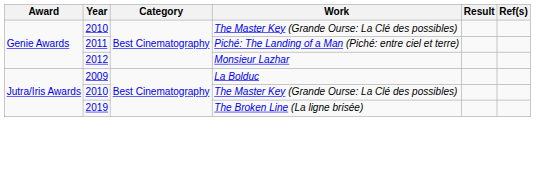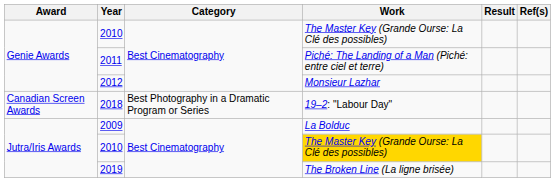 <table class="wikitable plainrowheaders sortable">
 <tr>
 <th>Award</th>
 <th>Year</th>
 <th>Category</th>
 <th>Work</th>
 <th>Result</th>
 <th>Ref(s)</th>
 </tr>
 <tr>
 <td rowspan=3><a href='#'>Genie Awards</a></td>
 <td><a href='#'>2010</a></td>
 <td rowspan=3><a href='#'>Best Cinematography</a></td>
 <td><em><a href='#'>The Master Key</a> (Grande Ourse: La Clé des possibles)</em></td>
 <td></td>
 <td></td>
 </tr>
 <tr>
 <td><a href='#'>2011</a></td>
 <td><em><a href='#'>Piché: The Landing of a Man</a> (Piché: entre ciel et terre)</em></td>
 <td></td>
 <td></td>
 </tr>
 <tr>
 <td><a href='#'>2012</a></td>
 <td><em><a href='#'>Monsieur Lazhar</a></em></td>
 <td></td>
 <td></td>
 </tr>
 <tr>
+<td><a href='#'>Canadian Screen Awards</a></td>
+<td><a href='#'>2018</a></td>
+<td>Best Photography in a Dramatic Program or Series</td>
+<td><em><a href='#'>19–2</a></em>: "Labour Day"</td>
+<td></td>
+<td></td>
+</tr>
+<tr>
 <td rowspan=3><a href='#'>Jutra/Iris Awards</a></td>
 <td><a href='#'>2009</a></td>
 <td rowspan=3><a href='#'>Best Cinematography</a></td>
 <td><em><a href='#'>La Bolduc</a></em></td>
 <td></td>
 <td></td>
 </tr>
 <tr>
 <td><a href='#'>2010</a></td>
-<td><em><a href='#'>The Master Key</a> (Grande Ourse: La Clé des possibles)</em></td>
+<td style="background: gold;"><em><a href='#'>The Master Key</a> (Grande Ourse: La Clé des possibles)</em></td>
 <td></td>
 <td></td>
 </tr>
 <tr>
 <td><a href='#'>2019</a></td>
 <td><em><a href='#'>The Broken Line</a> (La ligne brisée)</em></td>
 <td></td>
 <td></td>
 </tr>
 </table>
